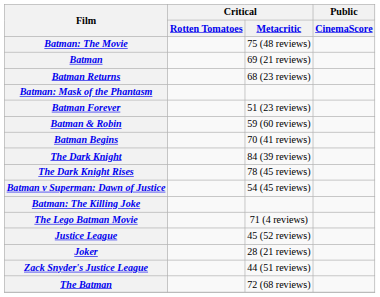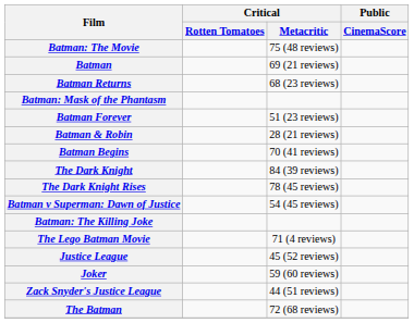 <table class="wikitable plainrowheaders sortable" style="text-align: center;">
 <tr>
 <th scope="col" rowspan="2">Film</th>
 <th scope="col" colspan="2">Critical</th>
 <th colspan="2" scope="col">Public</th>
 </tr>
 <tr>
 <th scope="col"><a href='#'>Rotten Tomatoes</a></th>
 <th scope="col"><a href='#'>Metacritic</a></th>
 <th scope="col"><a href='#'>CinemaScore</a></th>
 </tr>
 <tr>
 <th scope="row"><em><a href='#'>Batman: The Movie</a></em></th>
 <td></td>
 <td style="text-align:center;">75 (48 reviews)</td>
 <td></td>
 </tr>
 <tr>
 <th scope="row"><em><a href='#'>Batman</a></em></th>
 <td></td>
 <td style="text-align:center;">69 (21 reviews)</td>
 <td style="text-align:center;"></td>
 </tr>
 <tr>
 <th scope="row"><em><a href='#'>Batman Returns</a></em></th>
 <td></td>
 <td style="text-align:center;">68 (23 reviews)</td>
 <td style="text-align:center;"></td>
 </tr>
 <tr>
 <th scope="row"><em><a href='#'>Batman: Mask of the Phantasm</a></em></th>
 <td></td>
 <td></td>
 <td></td>
 </tr>
 <tr>
 <th scope="row"><em><a href='#'>Batman Forever</a></em></th>
 <td></td>
 <td style="text-align:center;">51 (23 reviews)</td>
 <td style="text-align:center;"></td>
 </tr>
 <tr>
 <th scope="row"><em><a href='#'>Batman & Robin</a></em></th>
 <td></td>
-<td style="text-align:center;">59 (60 reviews)</td>
+<td style="text-align:center;">28 (21 reviews)</td>
 <td style="text-align:center;"></td>
 </tr>
 <tr>
 <th scope="row"><em><a href='#'>Batman Begins</a></em></th>
 <td></td>
 <td style="text-align:center;">70 (41 reviews)</td>
 <td style="text-align:center;"></td>
 </tr>
 <tr>
 <th scope="row" data-sort-value="Dark Knight"><em><a href='#'>The Dark Knight</a></em></th>
 <td></td>
 <td style="text-align:center;">84 (39 reviews)</td>
 <td style="text-align:center;"></td>
 </tr>
 <tr>
 <th scope="row" data-sort-value="Dark Knight Rises"><em><a href='#'>The Dark Knight Rises</a></em></th>
 <td></td>
 <td style="text-align:center;">78 (45 reviews)</td>
 <td style="text-align:center;"></td>
 </tr>
 <tr>
 <th scope="row"><em><a href='#'>Batman v Superman: Dawn of Justice</a></em></th>
 <td></td>
 <td style="text-align:center;">54 (45 reviews)</td>
 <td style="text-align:center;"></td>
 </tr>
 <tr>
 <th scope="row"><em><a href='#'>Batman: The Killing Joke</a></em></th>
 <td></td>
 <td></td>
 <td></td>
 </tr>
 <tr>
 <th scope="row" data-sort-value="Lego Batman"><em><a href='#'>The Lego Batman Movie</a></em></th>
 <td></td>
 <td style="text-align:center;">71 (4 reviews)</td>
 <td style="text-align:center;"></td>
 </tr>
 <tr>
 <th scope="row"><em><a href='#'>Justice League</a></em></th>
 <td></td>
 <td style="text-align:center;">45 (52 reviews)</td>
 <td style="text-align:center;"></td>
 </tr>
 <tr>
 <th scope="row"><em><a href='#'>Joker</a></em></th>
 <td></td>
-<td style="text-align:center;">28 (21 reviews)</td>
+<td style="text-align:center;">59 (60 reviews)</td>
 <td style="text-align:center;"></td>
 </tr>
 <tr>
 <th scope="row"><em><a href='#'>Zack Snyder's Justice League</a></em></th>
 <td></td>
 <td style="text-align:center;">44 (51 reviews)</td>
 <td></td>
 </tr>
 <tr>
 <th scope="row"><em><a href='#'>The Batman</a></em></th>
 <td></td>
 <td style="text-align:center;">72 (68 reviews)</td>
 <td style="text-align:center;"></td>
 </tr>
 <tr>
 </tr>
 </table>
